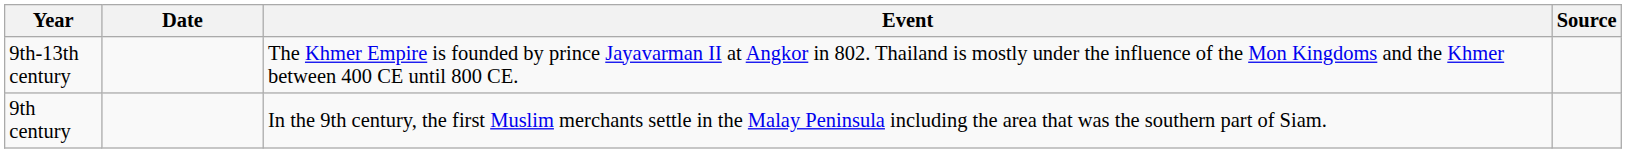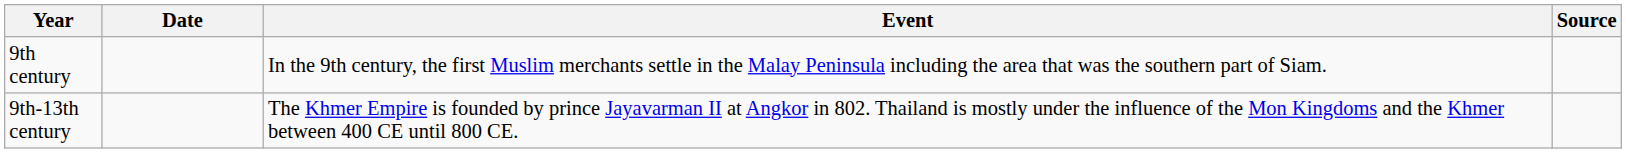 <table class="wikitable" width="100%">
 <tr>
 <th style="width:6%">Year</th>
 <th style="width:10%">Date</th>
 <th>Event</th>
 <th>Source</th>
 </tr>
 <tr>
+<td>9th century</td>
+<td></td>
+<td>In the 9th century, the first <a href='#'>Muslim</a> merchants settle in the <a href='#'>Malay Peninsula</a> including the area that was the southern part of Siam.</td>
+<td></td>
+</tr>
+<tr>
 <td>9th-13th century</td>
 <td></td>
 <td>The <a href='#'>Khmer Empire</a> is founded by prince <a href='#'>Jayavarman II</a> at <a href='#'>Angkor</a> in 802. Thailand is mostly under the influence of the <a href='#'>Mon Kingdoms</a> and the <a href='#'>Khmer</a> between 400 CE until 800 CE.</td>
 <td></td>
 </tr>
-<tr>
-<td>9th century</td>
-<td></td>
-<td>In the 9th century, the first <a href='#'>Muslim</a> merchants settle in the <a href='#'>Malay Peninsula</a> including the area that was the southern part of Siam.</td>
-<td></td>
-</tr>
 </table>
